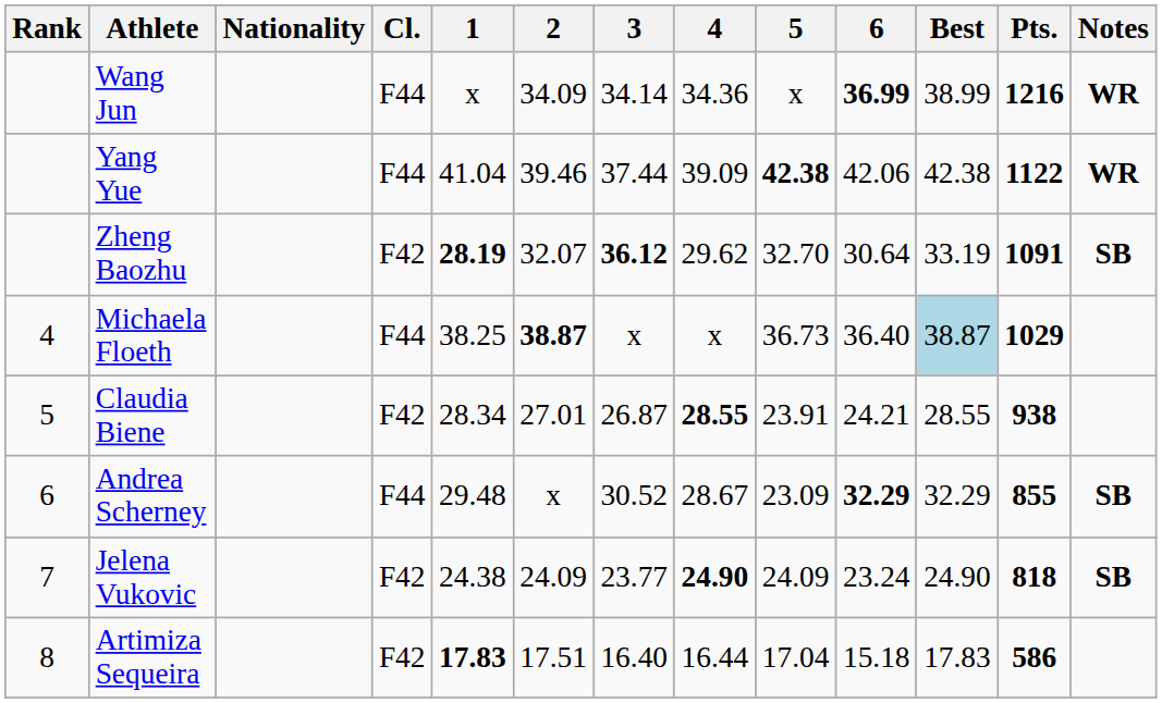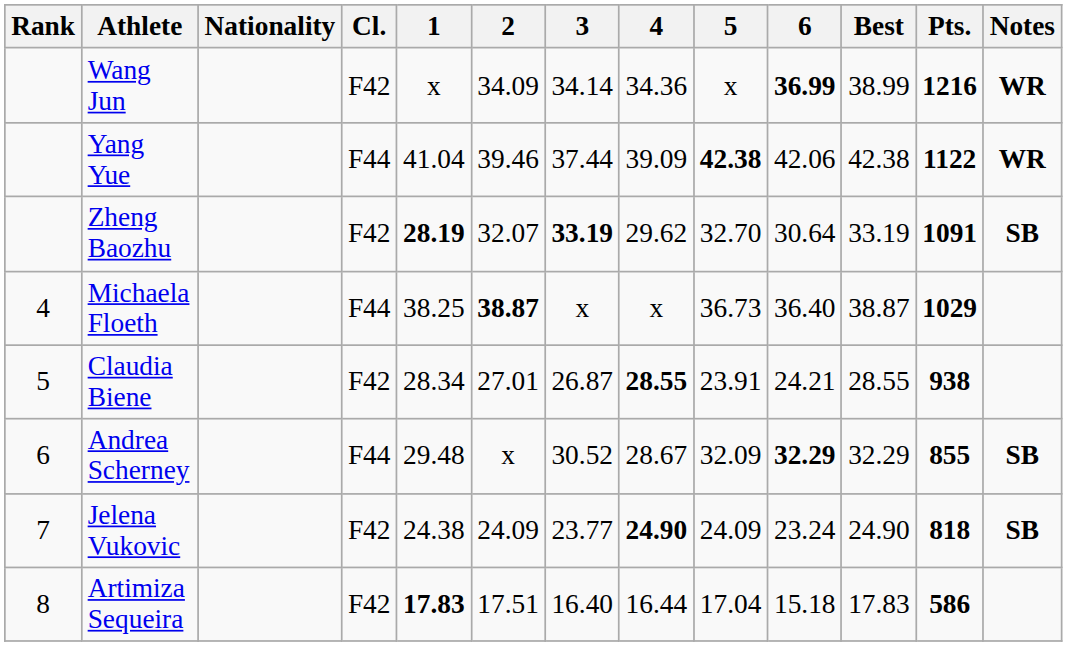 <table class="wikitable sortable" style="text-align:center; width:70%;">
 <tr>
 <th>Rank</th>
 <th>Athlete</th>
 <th>Nationality</th>
 <th>Cl.</th>
 <th class="unsortable">1</th>
 <th class="unsortable">2</th>
 <th class="unsortable">3</th>
 <th class="unsortable">4</th>
 <th class="unsortable">5</th>
 <th class="unsortable">6</th>
 <th>Best</th>
 <th>Pts.</th>
 <th>Notes</th>
 </tr>
 <tr>
 <td></td>
 <td style="text-align:left;"><a href='#'>Wang Jun</a></td>
 <td style="text-align:left;"></td>
-<td>F44</td>
+<td>F42</td>
 <td>x</td>
 <td>34.09</td>
 <td>34.14</td>
 <td>34.36</td>
 <td>x</td>
 <td><strong>36.99</strong></td>
 <td>38.99</td>
 <td><strong>1216</strong></td>
 <td><strong>WR</strong></td>
 </tr>
 <tr>
 <td></td>
 <td style="text-align:left;"><a href='#'>Yang Yue</a></td>
 <td style="text-align:left;"></td>
 <td>F44</td>
 <td>41.04</td>
 <td>39.46</td>
 <td>37.44</td>
 <td>39.09</td>
 <td><strong>42.38</strong></td>
 <td>42.06</td>
 <td>42.38</td>
 <td><strong>1122</strong></td>
 <td><strong>WR</strong></td>
 </tr>
 <tr>
 <td></td>
 <td style="text-align:left;"><a href='#'>Zheng Baozhu</a></td>
 <td style="text-align:left;"></td>
 <td>F42</td>
 <td><strong>28.19</strong></td>
 <td>32.07</td>
-<td><strong>36.12</strong></td>
+<td><strong>33.19</strong></td>
 <td>29.62</td>
 <td>32.70</td>
 <td>30.64</td>
 <td>33.19</td>
 <td><strong>1091</strong></td>
 <td><strong>SB</strong></td>
 </tr>
 <tr>
 <td>4</td>
 <td style="text-align:left;"><a href='#'>Michaela Floeth</a></td>
 <td style="text-align:left;"></td>
 <td>F44</td>
 <td>38.25</td>
 <td><strong>38.87</strong></td>
 <td>x</td>
 <td>x</td>
 <td>36.73</td>
 <td>36.40</td>
-<td style="background: lightblue;">38.87</td>
+<td>38.87</td>
 <td><strong>1029</strong></td>
 <td></td>
 </tr>
 <tr>
 <td>5</td>
 <td style="text-align:left;"><a href='#'>Claudia Biene</a></td>
 <td style="text-align:left;"></td>
 <td>F42</td>
 <td>28.34</td>
 <td>27.01</td>
 <td>26.87</td>
 <td><strong>28.55</strong></td>
 <td>23.91</td>
 <td>24.21</td>
 <td>28.55</td>
 <td><strong>938</strong></td>
 <td></td>
 </tr>
 <tr>
 <td>6</td>
 <td style="text-align:left;"><a href='#'>Andrea Scherney</a></td>
 <td style="text-align:left;"></td>
 <td>F44</td>
 <td>29.48</td>
 <td>x</td>
 <td>30.52</td>
 <td>28.67</td>
-<td>23.09</td>
+<td>32.09</td>
 <td><strong>32.29</strong></td>
 <td>32.29</td>
 <td><strong>855</strong></td>
 <td><strong>SB</strong></td>
 </tr>
 <tr>
 <td>7</td>
 <td style="text-align:left;"><a href='#'>Jelena Vukovic</a></td>
 <td style="text-align:left;"></td>
 <td>F42</td>
 <td>24.38</td>
 <td>24.09</td>
 <td>23.77</td>
 <td><strong>24.90</strong></td>
 <td>24.09</td>
 <td>23.24</td>
 <td>24.90</td>
 <td><strong>818</strong></td>
 <td><strong>SB</strong></td>
 </tr>
 <tr>
 <td>8</td>
 <td style="text-align:left;"><a href='#'>Artimiza Sequeira</a></td>
 <td style="text-align:left;"></td>
 <td>F42</td>
 <td><strong>17.83</strong></td>
 <td>17.51</td>
 <td>16.40</td>
 <td>16.44</td>
 <td>17.04</td>
 <td>15.18</td>
 <td>17.83</td>
 <td><strong>586</strong></td>
 <td></td>
 </tr>
 </table>
